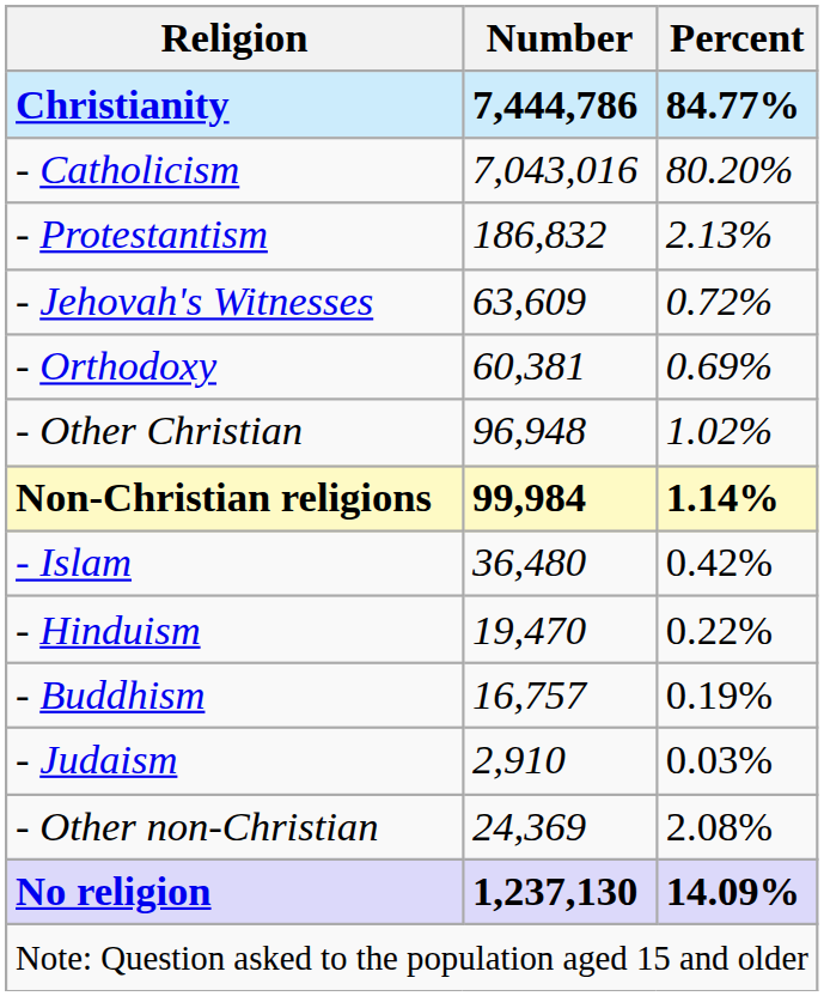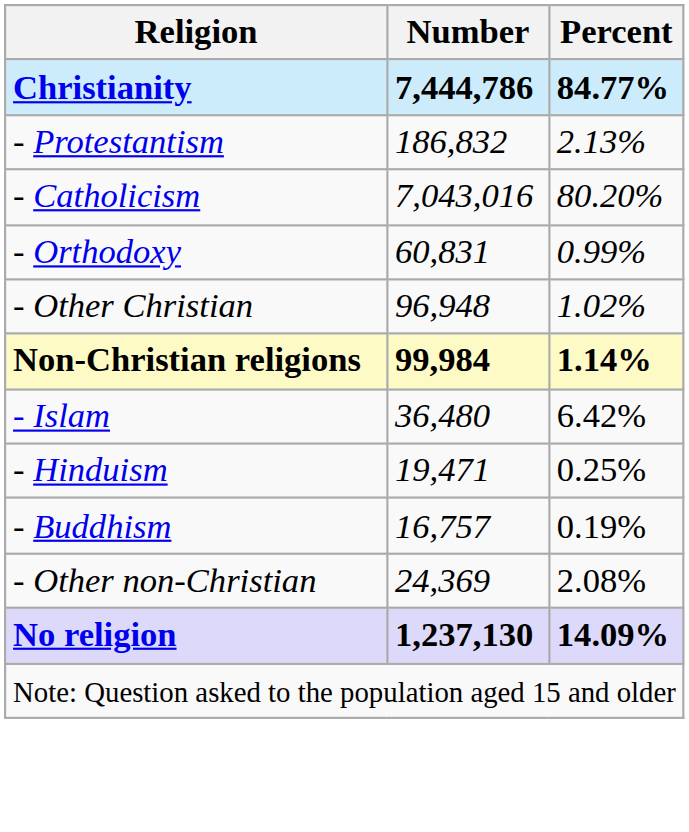 <table class="wikitable sortable">
 <tr>
 <th>Religion</th>
 <th>Number</th>
 <th>Percent</th>
 </tr>
 <tr>
 <td style="background:#CCECFC;"><strong><a href='#'>Christianity</a></strong></td>
 <td style="background:#CCECFC;"><strong>7,444,786</strong></td>
 <td style="background:#CCECFC;"><strong>84.77%</strong></td>
 </tr>
 <tr>
+<td><em>- <a href='#'>Protestantism</a></em></td>
+<td><em>186,832</em></td>
+<td><em>2.13%</em></td>
+</tr>
+<tr>
 <td><em>- <a href='#'>Catholicism</a></em></td>
 <td><em>7,043,016</em></td>
 <td><em>80.20%</em></td>
 </tr>
 <tr>
-<td><em>- <a href='#'>Protestantism</a></em></td>
-<td><em>186,832</em></td>
-<td><em>2.13%</em></td>
-</tr>
-<tr>
-<td><em>- <a href='#'>Jehovah's Witnesses</a></em></td>
-<td><em>63,609</em></td>
-<td><em>0.72%</em></td>
-</tr>
-<tr>
 <td><em>- <a href='#'>Orthodoxy</a></em></td>
-<td><em>60,381</em></td>
-<td><em>0.69%</em></td>
+<td><em>60,831</em></td>
+<td><em>0.99%</em></td>
 </tr>
 <tr>
 <td><em>- Other Christian</em></td>
 <td><em>96,948</em></td>
 <td><em>1.02%</em></td>
 </tr>
 <tr>
 <td style="background:#FEFAC5;"><strong>Non-Christian religions</strong></td>
 <td style="background:#FEFAC5;"><strong>99,984</strong></td>
 <td style="background:#FEFAC5;"><strong>1.14%</strong></td>
 </tr>
 <tr>
 <td><em><a href='#'>- Islam</a></em></td>
 <td><em>36,480</em></td>
-<td>0.42%</td>
+<td>6.42%</td>
 </tr>
 <tr>
 <td><em>- <a href='#'>Hinduism</a></em></td>
-<td><em>19,470</em></td>
-<td>0.22%</td>
+<td><em>19,471</em></td>
+<td>0.25%</td>
 </tr>
 <tr>
 <td><em>- <a href='#'>Buddhism</a></em></td>
 <td><em>16,757</em></td>
 <td>0.19%</td>
-</tr>
-<tr>
-<td><em>- <a href='#'>Judaism</a></em></td>
-<td><em>2,910</em></td>
-<td>0.03%</td>
 </tr>
 <tr>
 <td><em>- Other non-Christian</em></td>
 <td><em>24,369</em></td>
 <td>2.08%</td>
 </tr>
 <tr>
 <td style="background:#DCD9FA;"><strong><a href='#'>No religion</a></strong></td>
 <td style="background:#DCD9FA;"><strong>1,237,130</strong></td>
 <td style="background:#DCD9FA;"><strong>14.09%</strong></td>
 </tr>
 <tr>
 <td colspan="3"><small>Note: Question asked to the population aged 15 and older</small></td>
 </tr>
 </table>
